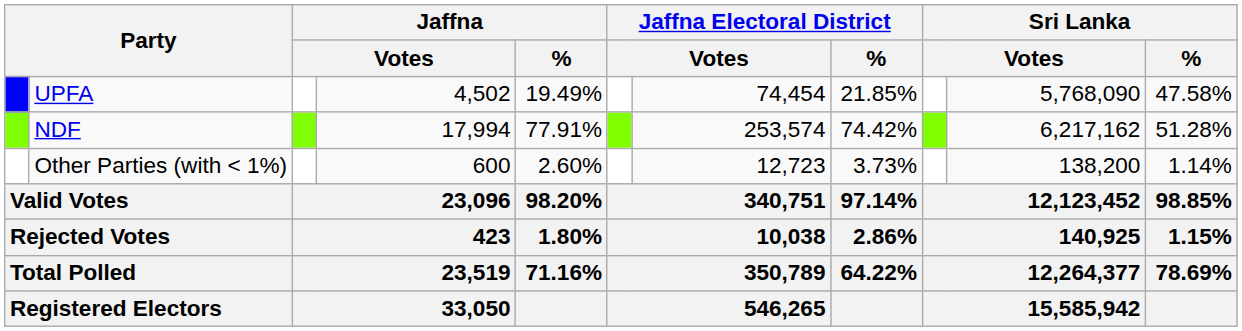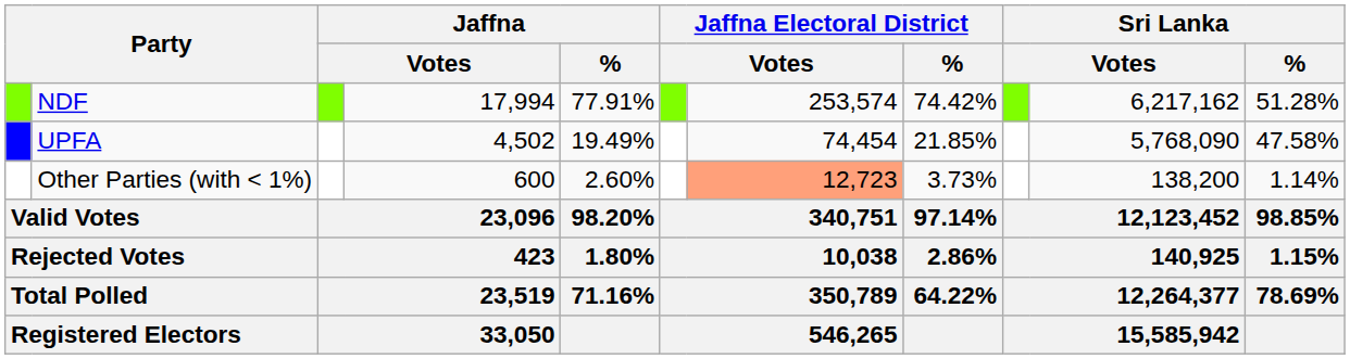 <table class="wikitable">
 <tr>
 <th colspan="2" width="144px"rowspan="2">Party</th>
 <th colspan="3" width="216px">Jaffna</th>
 <th colspan="3" width="216px"><a href='#'>Jaffna Electoral District</a></th>
 <th colspan="3" width="216px">Sri Lanka</th>
 </tr>
 <tr>
 <th colspan="2" width="144px">Votes</th>
 <th>%</th>
 <th colspan="2" width="144px">Votes</th>
 <th>%</th>
 <th colspan="2" width="144px">Votes</th>
 <th>%</th>
 </tr>
 <tr>
+<td style="background-color:chartreuse;" width="10px"></td>
+<td style="text-align:left;"><a href='#'>NDF</a></td>
+<td style="background-color:chartreuse;" width="10px"></td>
+<td style="text-align:right;">17,994</td>
+<td style="text-align:right;">77.91%</td>
+<td style="background-color:chartreuse;" width="10px"></td>
+<td style="text-align:right;">253,574</td>
+<td style="text-align:right;">74.42%</td>
+<td style="background-color:chartreuse;" width="10px"></td>
+<td style="text-align:right;">6,217,162</td>
+<td style="text-align:right;">51.28%</td>
+</tr>
+<tr>
 <td style="background-color:blue;" width="10px"></td>
 <td style="text-align:left;"><a href='#'>UPFA</a></td>
 <td style="background-color:white;" width="10px"></td>
 <td style="text-align:right;">4,502</td>
 <td style="text-align:right;">19.49%</td>
 <td style="background-color:white;" width="10px"></td>
 <td style="text-align:right;">74,454</td>
 <td style="text-align:right;">21.85%</td>
 <td style="background-color:white;" width="10px"></td>
 <td style="text-align:right;">5,768,090</td>
 <td style="text-align:right;">47.58%</td>
 </tr>
 <tr>
-<td style="background-color:chartreuse;" width="10px"></td>
-<td style="text-align:left;"><a href='#'>NDF</a></td>
-<td style="background-color:chartreuse;" width="10px"></td>
-<td style="text-align:right;">17,994</td>
-<td style="text-align:right;">77.91%</td>
-<td style="background-color:chartreuse;" width="10px"></td>
-<td style="text-align:right;">253,574</td>
-<td style="text-align:right;">74.42%</td>
-<td style="background-color:chartreuse;" width="10px"></td>
-<td style="text-align:right;">6,217,162</td>
-<td style="text-align:right;">51.28%</td>
-</tr>
-<tr>
 <td style="background-color:white;" width="10px"></td>
 <td style="text-align:left;">Other Parties (with < 1%)</td>
 <td style="background-color:white;" width="10px"></td>
 <td style="text-align:right;">600</td>
 <td style="text-align:right;">2.60%</td>
 <td style="background-color:white;" width="10px"></td>
-<td style="text-align:right;">12,723</td>
+<td style="background: lightsalmon; text-align:right;">12,723</td>
 <td style="text-align:right;">3.73%</td>
 <td style="background-color:white;" width="10px"></td>
 <td style="text-align:right;">138,200</td>
 <td style="text-align:right;">1.14%</td>
 </tr>
 <tr>
 <th colspan="2" width="144px"style="text-align:left;">Valid Votes</th>
 <th style="text-align:right;"colspan="2" width="144px">23,096</th>
 <th style="text-align:right;">98.20%</th>
 <th style="text-align:right;"colspan="2" width="144px">340,751</th>
 <th style="text-align:right;">97.14%</th>
 <th style="text-align:right;"colspan="2" width="144px">12,123,452</th>
 <th style="text-align:right;">98.85%</th>
 </tr>
 <tr>
 <th colspan="2" width="144px"style="text-align:left;">Rejected Votes</th>
 <th style="text-align:right;"colspan="2" width="144px">423</th>
 <th style="text-align:right;">1.80%</th>
 <th style="text-align:right;"colspan="2" width="144px">10,038</th>
 <th style="text-align:right;">2.86%</th>
 <th style="text-align:right;"colspan="2" width="144px">140,925</th>
 <th style="text-align:right;">1.15%</th>
 </tr>
 <tr>
 <th colspan="2" width="144px"style="text-align:left;">Total Polled</th>
 <th style="text-align:right;"colspan="2" width="144px">23,519</th>
 <th style="text-align:right;">71.16%</th>
 <th style="text-align:right;"colspan="2" width="144px">350,789</th>
 <th style="text-align:right;">64.22%</th>
 <th style="text-align:right;"colspan="2" width="144px">12,264,377</th>
 <th style="text-align:right;">78.69%</th>
 </tr>
 <tr>
 <th colspan="2" width="144px"style="text-align:left;">Registered Electors</th>
 <th style="text-align:right;"colspan="2" width="144px">33,050</th>
 <th></th>
 <th style="text-align:right;"colspan="2" width="144px">546,265</th>
 <th></th>
 <th style="text-align:right;"colspan="2" width="144px">15,585,942</th>
 <th></th>
 </tr>
 </table>
